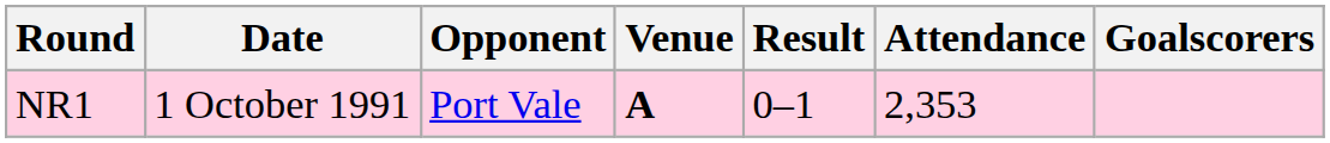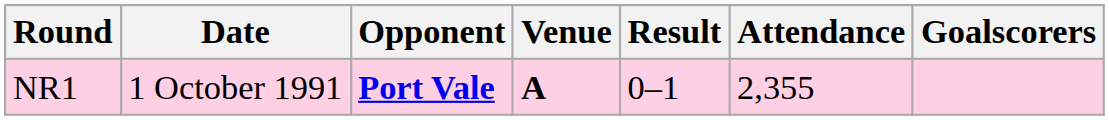 <table class="wikitable">
 <tr>
 <th>Round</th>
 <th>Date</th>
 <th>Opponent</th>
 <th>Venue</th>
 <th>Result</th>
 <th>Attendance</th>
 <th>Goalscorers</th>
 </tr>
 <tr style="background-color: #ffd0e3;">
 <td>NR1</td>
 <td>1 October 1991</td>
-<td><a href='#'>Port Vale</a></td>
+<td><strong><a href='#'>Port Vale</a></strong></td>
 <td><strong>A</strong></td>
 <td>0–1</td>
-<td>2,353</td>
+<td>2,355</td>
 <td></td>
 </tr>
 </table>
